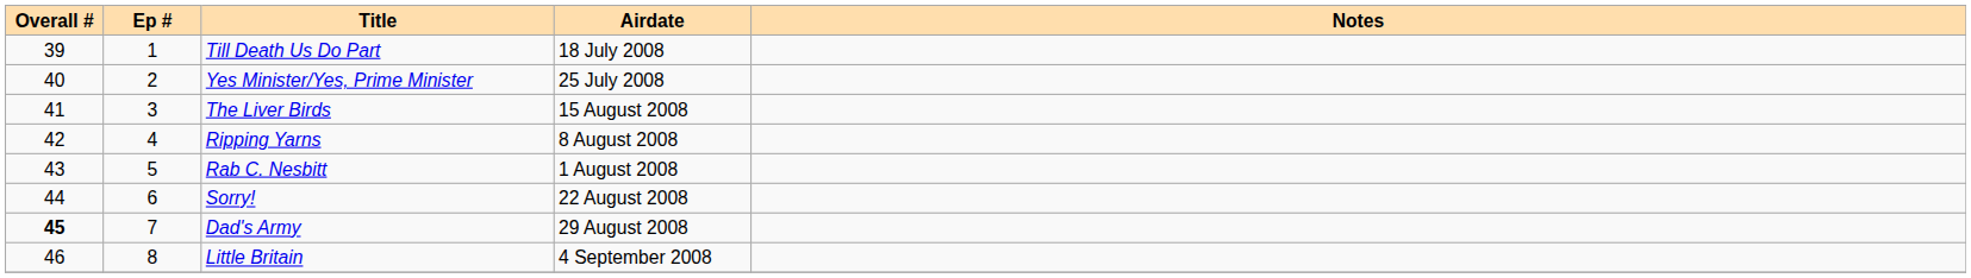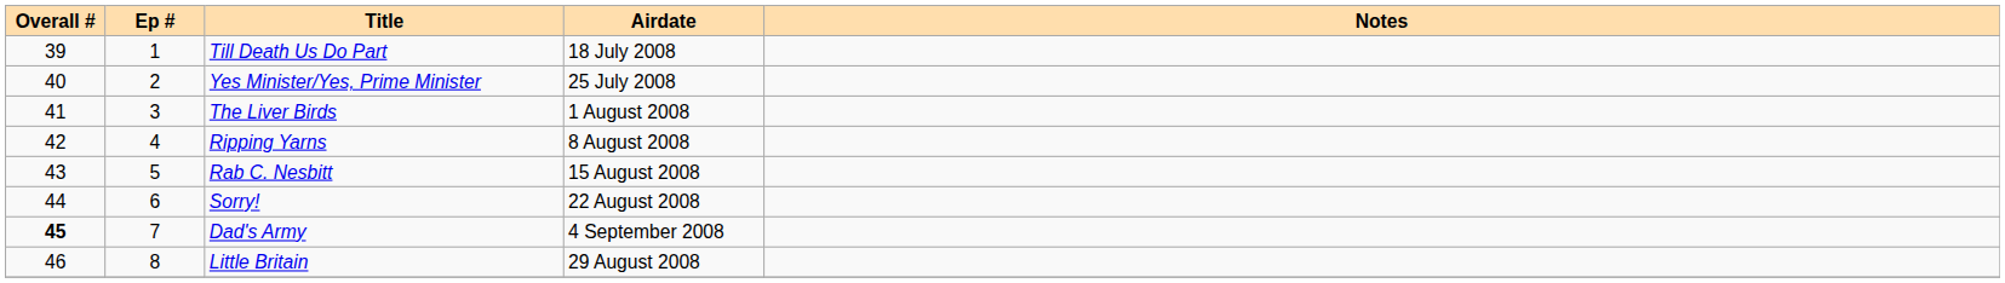 <table class="wikitable" border=1 width="100%" style="font-size: 94%">
 <tr>
 <th style="background:#ffdead" width=5%>Overall #</th>
 <th style="background:#ffdead" width=5%>Ep #</th>
 <th style="background:#ffdead" width=18%>Title</th>
 <th style="background:#ffdead" width=10%>Airdate</th>
 <th style="background:#ffdead">Notes</th>
 </tr>
 <tr>
 <td align="center">39</td>
 <td align="center">1</td>
 <td><em><a href='#'>Till Death Us Do Part</a></em></td>
 <td>18 July 2008</td>
 <td></td>
 </tr>
 <tr>
 <td align="center">40</td>
 <td align="center">2</td>
 <td><em><a href='#'>Yes Minister/Yes, Prime Minister</a></em></td>
 <td>25 July 2008</td>
 <td></td>
 </tr>
 <tr>
 <td align="center">41</td>
 <td align="center">3</td>
 <td><em><a href='#'>The Liver Birds</a></em></td>
-<td>15 August 2008</td>
+<td>1 August 2008</td>
 <td></td>
 </tr>
 <tr>
 <td align="center">42</td>
 <td align="center">4</td>
 <td><em><a href='#'>Ripping Yarns</a></em></td>
 <td>8 August 2008</td>
 <td></td>
 </tr>
 <tr>
 <td align="center">43</td>
 <td align="center">5</td>
 <td><em><a href='#'>Rab C. Nesbitt</a></em></td>
-<td>1 August 2008</td>
+<td>15 August 2008</td>
 <td></td>
 </tr>
 <tr>
 <td align="center">44</td>
 <td align="center">6</td>
 <td><em><a href='#'>Sorry!</a></em></td>
 <td>22 August 2008</td>
 <td></td>
 </tr>
 <tr>
 <td align="center"><strong>45</strong></td>
 <td align="center">7</td>
 <td><em><a href='#'>Dad's Army</a></em></td>
-<td>29 August 2008</td>
+<td>4 September 2008</td>
 <td></td>
 </tr>
 <tr>
 <td align="center">46</td>
 <td align="center">8</td>
 <td><em><a href='#'>Little Britain</a></em></td>
-<td>4 September 2008</td>
+<td>29 August 2008</td>
 <td></td>
 </tr>
 <tr>
 </tr>
 </table>
